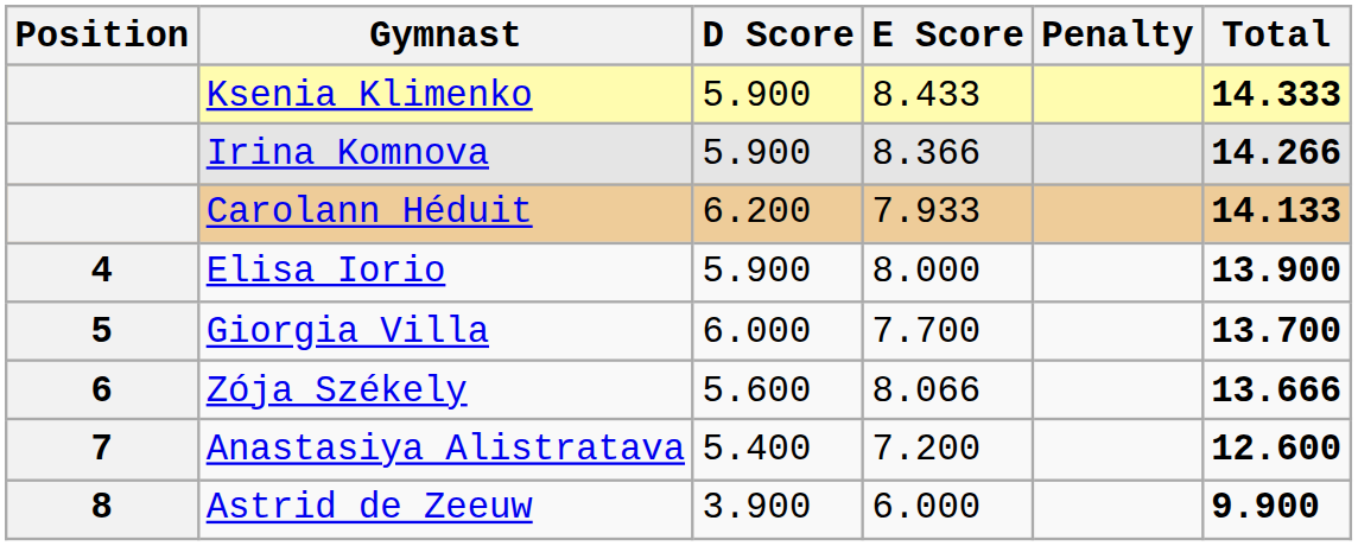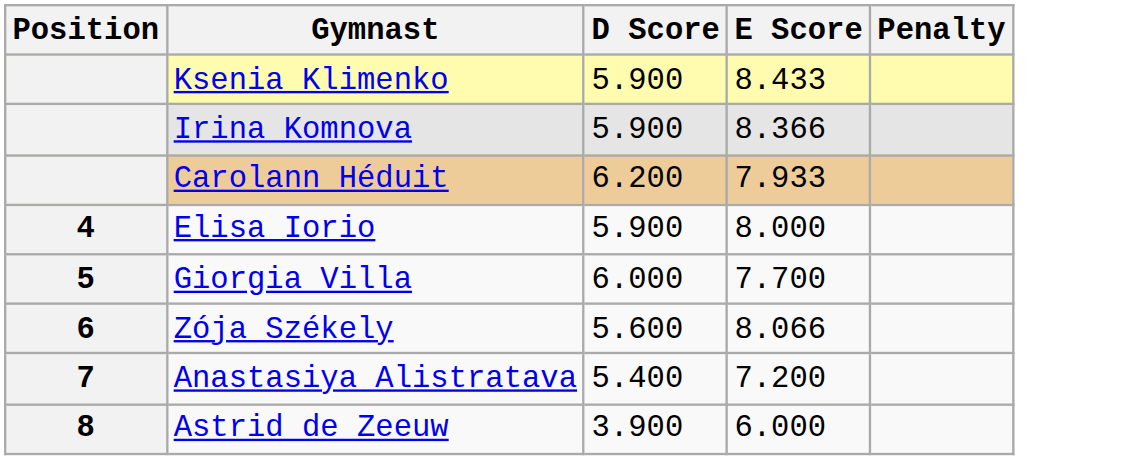 <table class="wikitable sortable">
 <tr>
 <th>Position</th>
 <th>Gymnast</th>
 <th>D Score</th>
 <th>E Score</th>
 <th>Penalty</th>
-<th>Total</th>
 </tr>
 <tr style="background:#fffcaf;">
 <th scope="row" style="text-align:center"></th>
 <td> <a href='#'>Ksenia Klimenko</a></td>
 <td>5.900</td>
 <td>8.433</td>
 <td></td>
-<td><strong>14.333</strong></td>
 </tr>
 <tr style="background:#e5e5e5;">
 <th scope="row" style="text-align:center"></th>
 <td> <a href='#'>Irina Komnova</a></td>
 <td>5.900</td>
 <td>8.366</td>
 <td></td>
-<td><strong>14.266</strong></td>
 </tr>
 <tr style="background:#ec9;">
 <th scope="row" style="text-align:center"></th>
 <td> <a href='#'>Carolann Héduit</a></td>
 <td>6.200</td>
 <td>7.933</td>
 <td></td>
-<td><strong>14.133</strong></td>
 </tr>
 <tr>
 <th>4</th>
 <td> <a href='#'>Elisa Iorio</a></td>
 <td>5.900</td>
 <td>8.000</td>
 <td></td>
-<td><strong>13.900</strong></td>
 </tr>
 <tr>
 <th>5</th>
 <td> <a href='#'>Giorgia Villa</a></td>
 <td>6.000</td>
 <td>7.700</td>
 <td></td>
-<td><strong>13.700</strong></td>
 </tr>
 <tr>
 <th>6</th>
 <td> <a href='#'>Zója Székely</a></td>
 <td>5.600</td>
 <td>8.066</td>
 <td></td>
-<td><strong>13.666</strong></td>
 </tr>
 <tr>
 <th>7</th>
 <td> <a href='#'>Anastasiya Alistratava</a></td>
 <td>5.400</td>
 <td>7.200</td>
 <td></td>
-<td><strong>12.600</strong></td>
 </tr>
 <tr>
 <th>8</th>
 <td> <a href='#'>Astrid de Zeeuw</a></td>
 <td>3.900</td>
 <td>6.000</td>
 <td></td>
-<td><strong>9.900</strong></td>
 </tr>
 </table>
